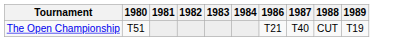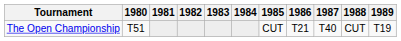 <table class="wikitable" style="font-size:95%;text-align:center;">
 <tr>
 <th>Tournament</th>
 <th>1980</th>
 <th>1981</th>
 <th>1982</th>
 <th>1983</th>
 <th>1984</th>
+<th>1985</th>
 <th>1986</th>
 <th>1987</th>
 <th>1988</th>
 <th>1989</th>
 </tr>
 <tr>
 <td align=left><a href='#'>The Open Championship</a></td>
 <td>T51</td>
 <td style="background:#eeeeee;"></td>
 <td style="background:#eeeeee;"></td>
 <td style="background:#eeeeee;"></td>
 <td style="background:#eeeeee;"></td>
+<td>CUT</td>
 <td>T21</td>
 <td>T40</td>
 <td>CUT</td>
 <td>T19</td>
 </tr>
 </table>
